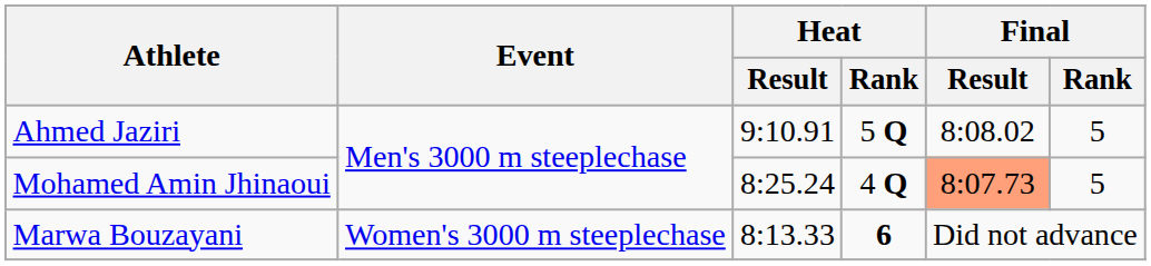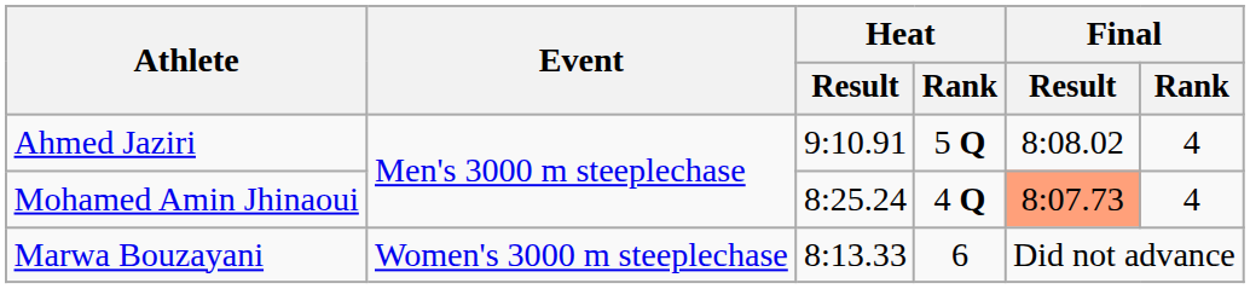 <table class="wikitable" style="font-size:90%">
 <tr>
 <th rowspan="2">Athlete</th>
 <th rowspan="2">Event</th>
 <th colspan="2">Heat</th>
 <th colspan="2">Final</th>
 </tr>
 <tr style="font-size:95%">
 <th>Result</th>
 <th>Rank</th>
 <th>Result</th>
 <th>Rank</th>
 </tr>
 <tr align=center>
 <td align=left><a href='#'>Ahmed Jaziri</a></td>
 <td rowspan="2" align="left"><a href='#'>Men's 3000 m steeplechase</a></td>
 <td>9:10.91 <strong></strong></td>
 <td>5 <strong>Q</strong></td>
 <td>8:08.02 <strong></strong></td>
-<td>5</td>
+<td>4</td>
 </tr>
 <tr align=center>
 <td align=left><a href='#'>Mohamed Amin Jhinaoui</a></td>
 <td>8:25.24</td>
 <td>4 <strong>Q</strong></td>
 <td style="background: lightsalmon;">8:07.73 <strong></strong></td>
-<td>5</td>
+<td>4</td>
 </tr>
 <tr align=center>
 <td align=left><a href='#'>Marwa Bouzayani</a></td>
 <td align=left><a href='#'>Women's 3000 m steeplechase</a></td>
 <td>8:13.33 <strong></strong></td>
-<td><strong>6</strong></td>
+<td>6</td>
 <td Colspan=2>Did not advance</td>
 </tr>
 </table>
